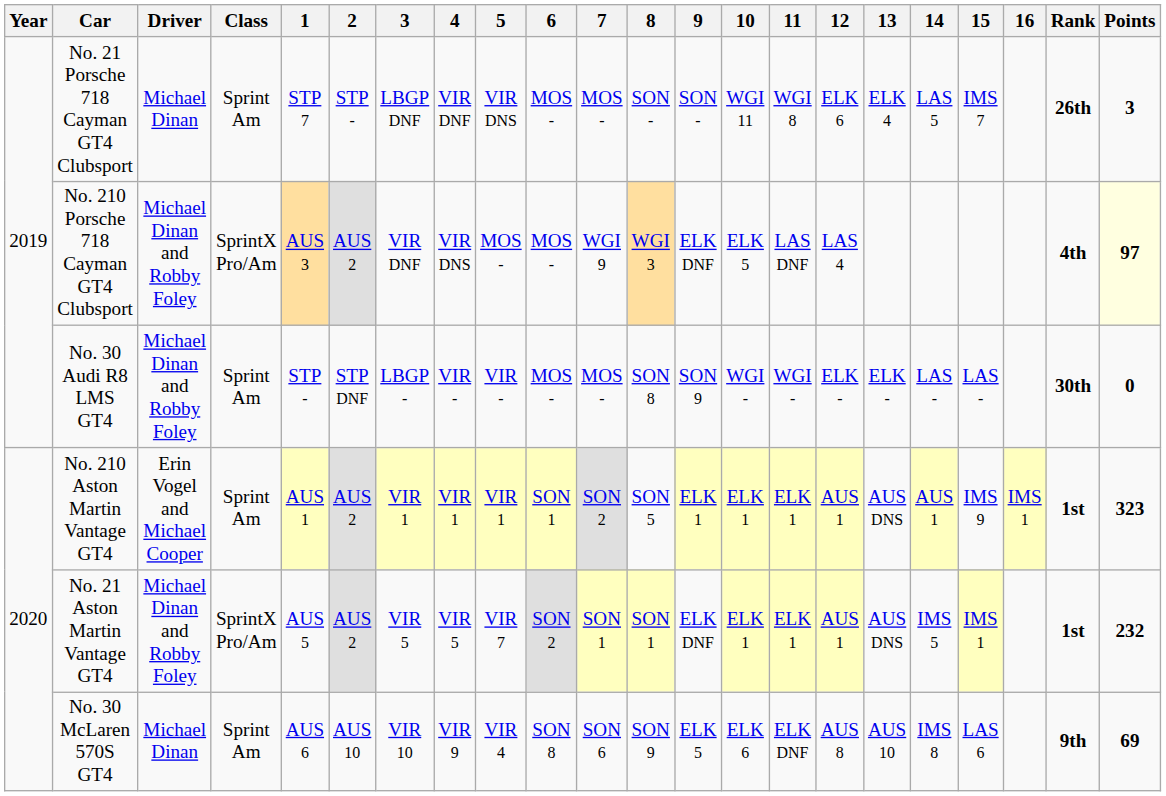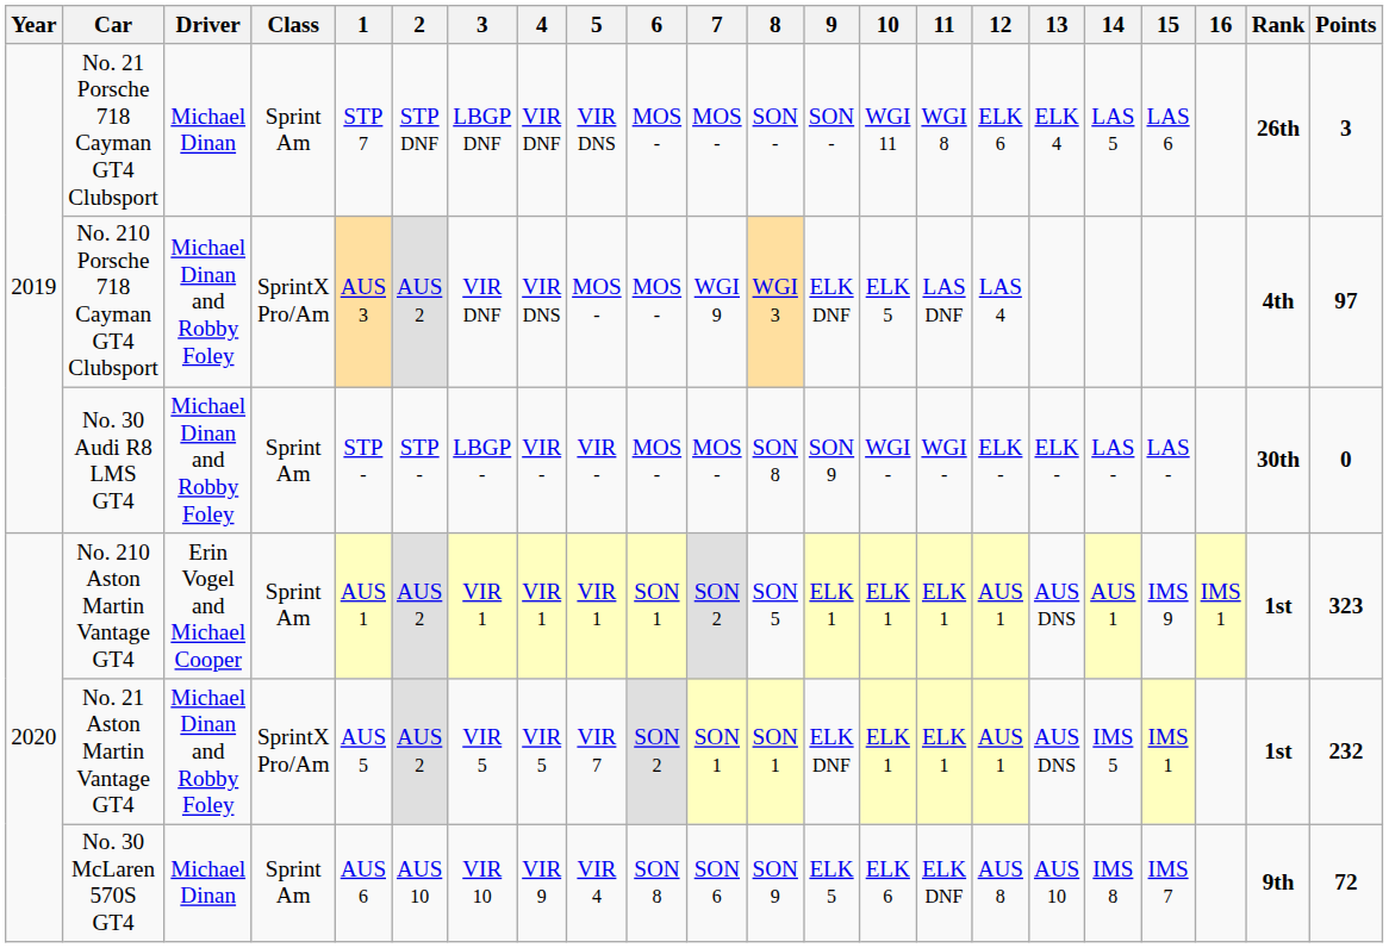 <table class="wikitable" style="text-align:center; font-size:90%">
 <tr>
 <th>Year</th>
 <th>Car</th>
 <th>Driver</th>
 <th>Class</th>
 <th>1</th>
 <th>2</th>
 <th>3</th>
 <th>4</th>
 <th>5</th>
 <th>6</th>
 <th>7</th>
 <th>8</th>
 <th>9</th>
 <th>10</th>
 <th>11</th>
 <th>12</th>
 <th>13</th>
 <th>14</th>
 <th>15</th>
 <th>16</th>
 <th>Rank</th>
 <th>Points</th>
 </tr>
 <tr>
 <td rowspan=3>2019</td>
 <td>No. 21 Porsche 718 Cayman GT4 Clubsport</td>
 <td><a href='#'>Michael Dinan</a></td>
 <td>Sprint Am</td>
 <td style="background:#;"><a href='#'>STP</a> <br><small>7</small></td>
-<td style="background:#;"><a href='#'>STP</a> <br><small>-</small></td>
+<td style="background:#;"><a href='#'>STP</a> <br><small>DNF</small></td>
 <td style="background:#;"><a href='#'>LBGP</a> <br><small>DNF</small></td>
 <td style="background:#;"><a href='#'>VIR</a> <br><small>DNF</small></td>
 <td style="background:#;"><a href='#'>VIR</a> <br><small>DNS</small></td>
 <td style="background:#;"><a href='#'>MOS</a><br><small>-</small></td>
 <td style="background:#;"><a href='#'>MOS</a><br><small>-</small></td>
 <td style="background:#;"><a href='#'>SON</a><br><small>-</small></td>
 <td style="background:#;"><a href='#'>SON</a><br><small>-</small></td>
 <td style="background:#;"><a href='#'>WGI</a><br><small>11</small></td>
 <td style="background:#;"><a href='#'>WGI</a><br><small>8</small></td>
 <td style="background:#;"><a href='#'>ELK</a><br><small>6</small></td>
 <td style="background:#;"><a href='#'>ELK</a><br><small>4</small></td>
 <td style="background:#;"><a href='#'>LAS</a><br><small>5</small></td>
-<td style="background:#;"><a href='#'>IMS</a> <br><small>7</small></td>
+<td style="background:#;"><a href='#'>LAS</a><br><small>6</small></td>
 <td></td>
 <td><strong>26th</strong></td>
 <td><strong>3</strong></td>
 </tr>
 <tr>
 <td>No. 210 Porsche 718 Cayman GT4 Clubsport</td>
 <td><a href='#'>Michael Dinan</a> and <a href='#'>Robby Foley</a></td>
 <td>SprintX Pro/Am</td>
 <td style="background:#FFDF9F;"><a href='#'>AUS</a> <br><small>3</small></td>
 <td style="background:#DFDFDF;"><a href='#'>AUS</a> <br><small>2</small></td>
 <td style="background:#;"><a href='#'>VIR</a> <br><small>DNF</small></td>
 <td style="background:#;"><a href='#'>VIR</a> <br><small>DNS</small></td>
 <td style="background:#;"><a href='#'>MOS</a><br><small>-</small></td>
 <td style="background:#;"><a href='#'>MOS</a><br><small>-</small></td>
 <td style="background:#;"><a href='#'>WGI</a><br><small>9</small></td>
 <td style="background:#FFDF9F;"><a href='#'>WGI</a><br><small>3</small></td>
 <td style="background:#;"><a href='#'>ELK</a><br><small>DNF</small></td>
 <td style="background:#;"><a href='#'>ELK</a><br><small>5</small></td>
 <td style="background:#;"><a href='#'>LAS</a><br><small>DNF</small></td>
 <td style="background:#;"><a href='#'>LAS</a><br><small>4</small></td>
 <td></td>
 <td></td>
 <td></td>
 <td></td>
 <td><strong>4th</strong></td>
-<td style="background: lightyellow;"><strong>97</strong></td>
+<td><strong>97</strong></td>
 </tr>
 <tr>
 <td>No. 30 Audi R8 LMS GT4</td>
 <td><a href='#'>Michael Dinan</a> and <a href='#'>Robby Foley</a></td>
 <td>Sprint Am</td>
 <td style="background:#;"><a href='#'>STP</a> <br><small>-</small></td>
-<td style="background:#;"><a href='#'>STP</a> <br><small>DNF</small></td>
+<td style="background:#;"><a href='#'>STP</a> <br><small>-</small></td>
 <td style="background:#;"><a href='#'>LBGP</a> <br><small>-</small></td>
 <td style="background:#;"><a href='#'>VIR</a> <br><small>-</small></td>
 <td style="background:#;"><a href='#'>VIR</a> <br><small>-</small></td>
 <td style="background:#;"><a href='#'>MOS</a><br><small>-</small></td>
 <td style="background:#;"><a href='#'>MOS</a><br><small>-</small></td>
 <td style="background:#;"><a href='#'>SON</a><br><small>8</small></td>
 <td style="background:#;"><a href='#'>SON</a><br><small>9</small></td>
 <td style="background:#;"><a href='#'>WGI</a><br><small>-</small></td>
 <td style="background:#;"><a href='#'>WGI</a><br><small>-</small></td>
 <td style="background:#;"><a href='#'>ELK</a><br><small>-</small></td>
 <td style="background:#;"><a href='#'>ELK</a><br><small>-</small></td>
 <td style="background:#;"><a href='#'>LAS</a><br><small>-</small></td>
 <td style="background:#;"><a href='#'>LAS</a><br><small>-</small></td>
 <td></td>
 <td><strong>30th</strong></td>
 <td><strong>0</strong></td>
 </tr>
 <tr>
 <td rowspan=3>2020</td>
 <td>No. 210 Aston Martin Vantage GT4</td>
 <td>Erin Vogel and <a href='#'>Michael Cooper</a></td>
 <td>Sprint Am</td>
 <td style="background:#FFFFBF;"><a href='#'>AUS</a> <br><small>1</small></td>
 <td style="background:#DFDFDF;"><a href='#'>AUS</a> <br><small>2</small></td>
 <td style="background:#FFFFBF;"><a href='#'>VIR</a> <br><small>1</small></td>
 <td style="background:#FFFFBF;"><a href='#'>VIR</a> <br><small>1</small></td>
 <td style="background:#FFFFBF;"><a href='#'>VIR</a> <br><small>1</small></td>
 <td style="background:#FFFFBF;"><a href='#'>SON</a><br><small>1</small></td>
 <td style="background:#DFDFDF;"><a href='#'>SON</a><br><small>2</small></td>
 <td style="background:#;"><a href='#'>SON</a><br><small>5</small></td>
 <td style="background:#FFFFBF;"><a href='#'>ELK</a><br><small>1</small></td>
 <td style="background:#FFFFBF;"><a href='#'>ELK</a><br><small>1</small></td>
 <td style="background:#FFFFBF;"><a href='#'>ELK</a><br><small>1</small></td>
 <td style="background:#FFFFBF;"><a href='#'>AUS</a> <br><small>1</small></td>
 <td style="background:#;"><a href='#'>AUS</a> <br><small>DNS</small></td>
 <td style="background:#FFFFBF;"><a href='#'>AUS</a> <br><small>1</small></td>
 <td style="background:#;"><a href='#'>IMS</a> <br><small>9</small></td>
 <td style="background:#FFFFBF;"><a href='#'>IMS</a> <br><small>1</small></td>
 <td><strong>1st</strong></td>
 <td><strong>323</strong></td>
 </tr>
 <tr>
 <td>No. 21 Aston Martin Vantage GT4</td>
 <td><a href='#'>Michael Dinan</a> and <a href='#'>Robby Foley</a></td>
 <td>SprintX Pro/Am</td>
 <td style="background:#;"><a href='#'>AUS</a> <br><small>5</small></td>
 <td style="background:#DFDFDF;"><a href='#'>AUS</a> <br><small>2</small></td>
 <td style="background:#;"><a href='#'>VIR</a> <br><small>5</small></td>
 <td style="background:#;"><a href='#'>VIR</a> <br><small>5</small></td>
 <td style="background:#;"><a href='#'>VIR</a> <br><small>7</small></td>
 <td style="background:#DFDFDF;"><a href='#'>SON</a><br><small>2</small></td>
 <td style="background:#FFFFBF;"><a href='#'>SON</a><br><small>1</small></td>
 <td style="background:#FFFFBF;"><a href='#'>SON</a><br><small>1</small></td>
 <td style="background:#;"><a href='#'>ELK</a><br><small>DNF</small></td>
 <td style="background:#FFFFBF;"><a href='#'>ELK</a><br><small>1</small></td>
 <td style="background:#FFFFBF;"><a href='#'>ELK</a><br><small>1</small></td>
 <td style="background:#FFFFBF;"><a href='#'>AUS</a> <br><small>1</small></td>
 <td style="background:#;"><a href='#'>AUS</a> <br><small>DNS</small></td>
 <td style="background:#;"><a href='#'>IMS</a> <br><small>5</small></td>
 <td style="background:#FFFFBF;"><a href='#'>IMS</a> <br><small>1</small></td>
 <td></td>
 <td><strong>1st</strong></td>
 <td><strong>232</strong></td>
 </tr>
 <tr>
 <td>No. 30 McLaren 570S GT4</td>
 <td><a href='#'>Michael Dinan</a></td>
 <td>Sprint Am</td>
 <td style="background:#;"><a href='#'>AUS</a> <br><small>6</small></td>
 <td style="background:#;"><a href='#'>AUS</a> <br><small>10</small></td>
 <td style="background:#;"><a href='#'>VIR</a> <br><small>10</small></td>
 <td style="background:#;"><a href='#'>VIR</a> <br><small>9</small></td>
 <td style="background:#;"><a href='#'>VIR</a> <br><small>4</small></td>
 <td style="background:#;"><a href='#'>SON</a><br><small>8</small></td>
 <td style="background:#;"><a href='#'>SON</a><br><small>6</small></td>
 <td style="background:#;"><a href='#'>SON</a><br><small>9</small></td>
 <td style="background:#;"><a href='#'>ELK</a><br><small>5</small></td>
 <td style="background:#;"><a href='#'>ELK</a><br><small>6</small></td>
 <td style="background:#;"><a href='#'>ELK</a><br><small>DNF</small></td>
 <td style="background:#;"><a href='#'>AUS</a> <br><small>8</small></td>
 <td style="background:#;"><a href='#'>AUS</a> <br><small>10</small></td>
 <td style="background:#;"><a href='#'>IMS</a> <br><small>8</small></td>
-<td style="background:#;"><a href='#'>LAS</a><br><small>6</small></td>
+<td style="background:#;"><a href='#'>IMS</a> <br><small>7</small></td>
 <td></td>
 <td><strong>9th</strong></td>
-<td><strong>69</strong></td>
+<td><strong>72</strong></td>
 </tr>
 </table>
